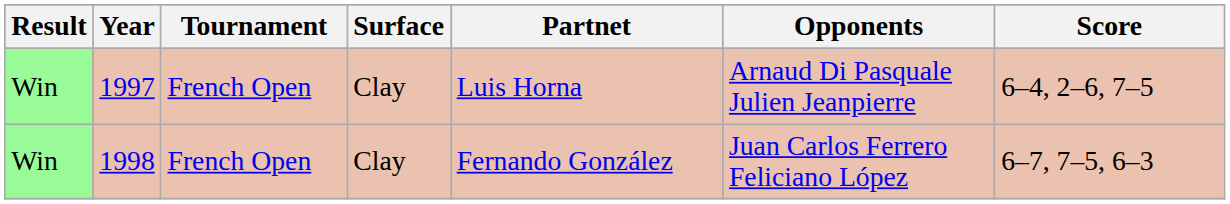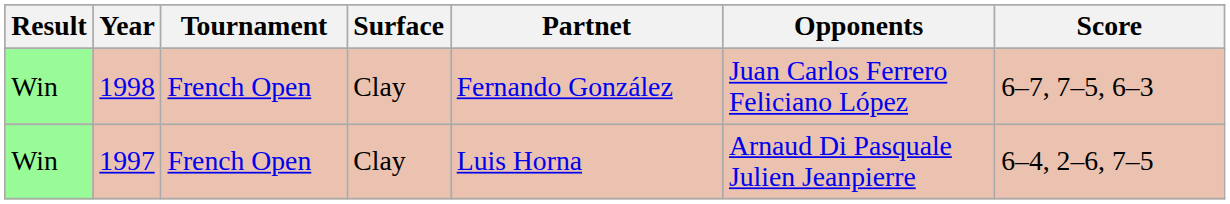 <table class="sortable wikitable">
 <tr>
 <th style="width:10px;">Result</th>
 <th style="width:10px;">Year</th>
 <th style="width:100px;">Tournament</th>
 <th style="width:40px;">Surface</th>
 <th style="width:150px;">Partnet</th>
 <th style="width:150px;">Opponents</th>
 <th style="width:125px;" class="unsortable">Score</th>
 </tr>
 <tr style="background:#ebc2af;">
 <td style="background:#98fb98;">Win</td>
+<td><a href='#'>1998</a></td>
+<td><a href='#'>French Open</a></td>
+<td>Clay</td>
+<td> <a href='#'>Fernando González</a></td>
+<td> <a href='#'>Juan Carlos Ferrero</a> <br>  <a href='#'>Feliciano López</a></td>
+<td>6–7, 7–5, 6–3</td>
+</tr>
+<tr style="background:#ebc2af;">
+<td style="background:#98fb98;">Win</td>
 <td><a href='#'>1997</a></td>
 <td><a href='#'>French Open</a></td>
 <td>Clay</td>
 <td> <a href='#'>Luis Horna</a></td>
 <td> <a href='#'>Arnaud Di Pasquale</a> <br>  <a href='#'>Julien Jeanpierre</a></td>
 <td>6–4, 2–6, 7–5</td>
 </tr>
-<tr style="background:#ebc2af;">
-<td style="background:#98fb98;">Win</td>
-<td><a href='#'>1998</a></td>
-<td><a href='#'>French Open</a></td>
-<td>Clay</td>
-<td> <a href='#'>Fernando González</a></td>
-<td> <a href='#'>Juan Carlos Ferrero</a> <br>  <a href='#'>Feliciano López</a></td>
-<td>6–7, 7–5, 6–3</td>
-</tr>
 </table>
